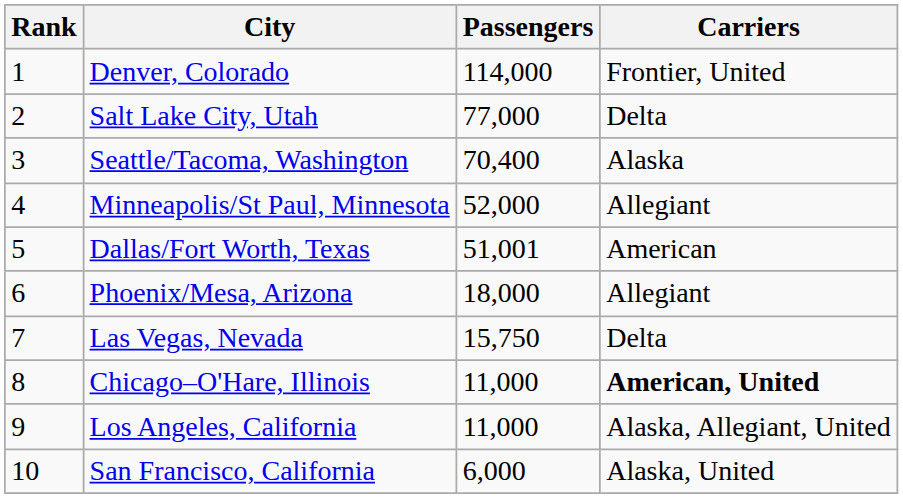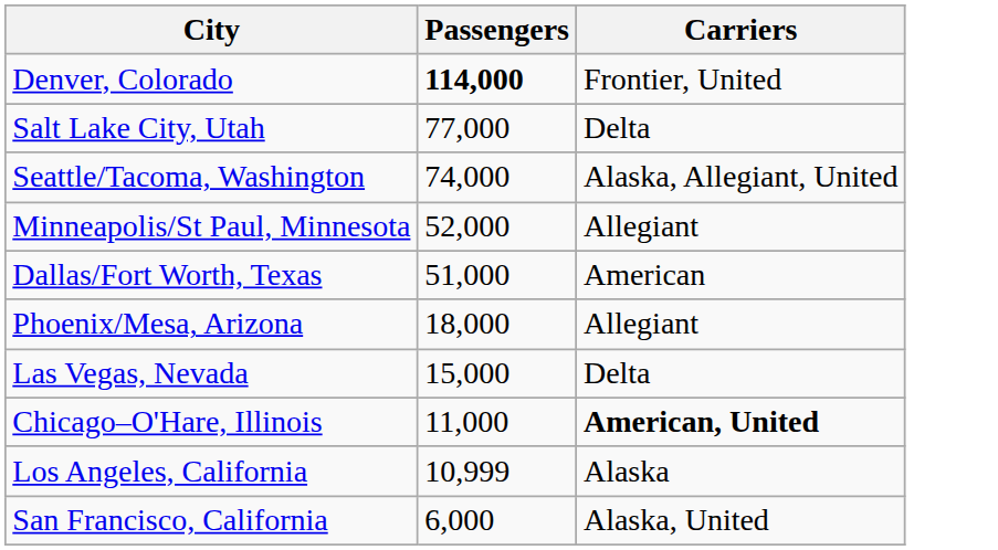 <table class="wikitable">
 <tr>
-<th>Rank</th>
 <th>City</th>
 <th>Passengers</th>
 <th>Carriers</th>
 </tr>
 <tr>
-<td>1</td>
 <td> <a href='#'>Denver, Colorado</a></td>
-<td>114,000</td>
+<td><strong>114,000</strong></td>
 <td>Frontier, United</td>
 </tr>
 <tr>
-<td>2</td>
 <td> <a href='#'>Salt Lake City, Utah</a></td>
 <td>77,000</td>
 <td>Delta</td>
 </tr>
 <tr>
-<td>3</td>
 <td> <a href='#'>Seattle/Tacoma, Washington</a></td>
-<td>70,400</td>
-<td>Alaska</td>
+<td>74,000</td>
+<td>Alaska, Allegiant, United</td>
 </tr>
 <tr>
-<td>4</td>
 <td> <a href='#'>Minneapolis/St Paul, Minnesota</a></td>
 <td>52,000</td>
 <td>Allegiant</td>
 </tr>
 <tr>
-<td>5</td>
 <td> <a href='#'>Dallas/Fort Worth, Texas</a></td>
-<td>51,001</td>
+<td>51,000</td>
 <td>American</td>
 </tr>
 <tr>
-<td>6</td>
 <td> <a href='#'>Phoenix/Mesa, Arizona</a></td>
 <td>18,000</td>
 <td>Allegiant</td>
 </tr>
 <tr>
-<td>7</td>
 <td> <a href='#'>Las Vegas, Nevada</a></td>
-<td>15,750</td>
+<td>15,000</td>
 <td>Delta</td>
 </tr>
 <tr>
-<td>8</td>
 <td> <a href='#'>Chicago–O'Hare, Illinois</a></td>
 <td>11,000</td>
 <td><strong>American, United</strong></td>
 </tr>
 <tr>
-<td>9</td>
 <td> <a href='#'>Los Angeles, California</a></td>
-<td>11,000</td>
-<td>Alaska, Allegiant, United</td>
+<td>10,999</td>
+<td>Alaska</td>
 </tr>
 <tr>
-<td>10</td>
 <td> <a href='#'>San Francisco, California</a></td>
 <td>6,000</td>
 <td>Alaska, United</td>
 </tr>
 </table>
